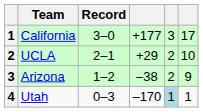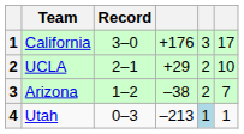 <table class="wikitable sortable collapsible plainrowheaders" style="font-size:90%;">
 <tr>
 <th scope=col></th>
 <th scope=col>Team</th>
 <th scope=col>Record</th>
 <th scope=col></th>
 <th scope=col></th>
 <th scope=col></th>
 </tr>
 <tr bgcolor=ccffcc>
 <th align=center>1</th>
 <td> <a href='#'>California</a></td>
 <td align=center>3–0</td>
-<td align=center>+177</td>
+<td align=center>+176</td>
 <td align=center>3</td>
 <td align=center>17</td>
 </tr>
 <tr bgcolor=ccffcc>
 <th align=center>2</th>
 <td> <a href='#'>UCLA</a></td>
 <td align=center>2–1</td>
 <td align=center>+29</td>
 <td align=center>2</td>
 <td align=center>10</td>
 </tr>
 <tr bgcolor=ccffcc>
 <th align=center>3</th>
 <td> <a href='#'>Arizona</a></td>
 <td align=center>1–2</td>
 <td align=center>–38</td>
 <td align=center>2</td>
-<td align=center>9</td>
+<td align=center>7</td>
 </tr>
 <tr>
 <th align=center>4</th>
 <td> <a href='#'>Utah</a></td>
 <td align=center>0–3</td>
-<td align=center>–170</td>
+<td align=center>–213</td>
 <td align=center style="background: lightblue;">1</td>
 <td align=center>1</td>
 </tr>
 </table>
